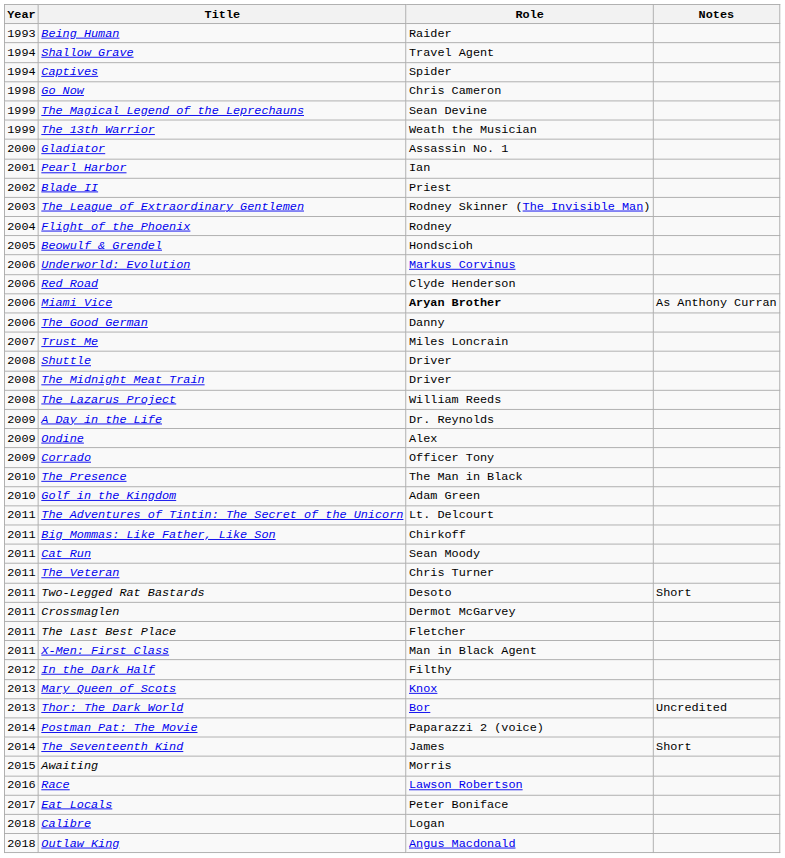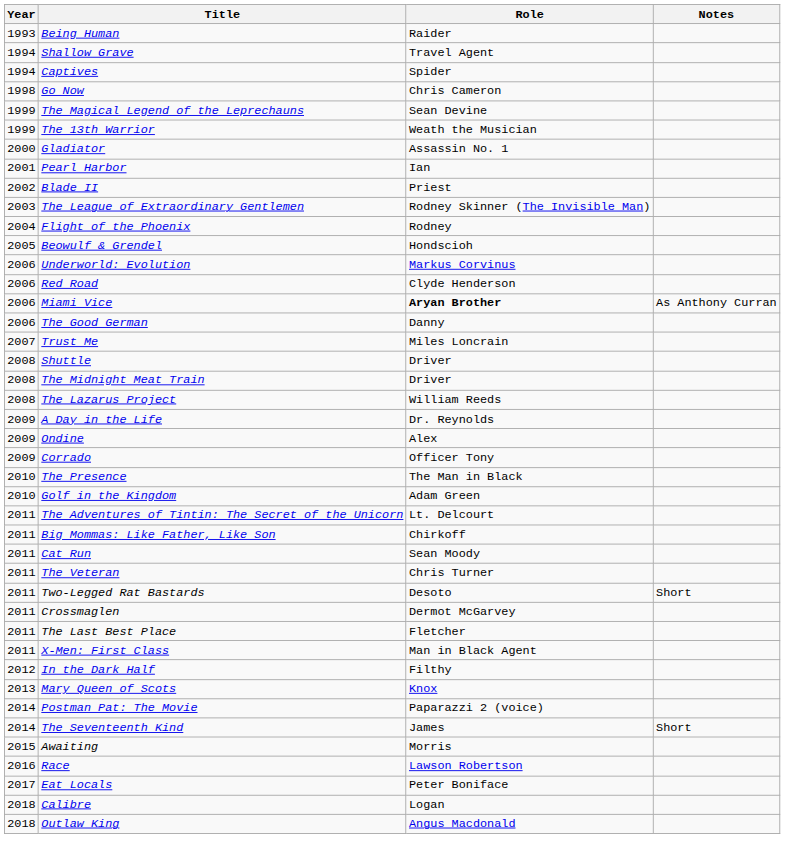 <table class="wikitable sortable">
 <tr>
 <th>Year</th>
 <th>Title</th>
 <th>Role</th>
 <th>Notes</th>
 </tr>
 <tr>
 <td>1993</td>
 <td><em><a href='#'>Being Human</a></em></td>
 <td>Raider</td>
 <td></td>
 </tr>
 <tr>
 <td>1994</td>
 <td><em><a href='#'>Shallow Grave</a></em></td>
 <td>Travel Agent</td>
 <td></td>
 </tr>
 <tr>
 <td>1994</td>
 <td><em><a href='#'>Captives</a></em></td>
 <td>Spider</td>
 <td></td>
 </tr>
 <tr>
 <td>1998</td>
 <td><em><a href='#'>Go Now</a></em></td>
 <td>Chris Cameron</td>
 <td></td>
 </tr>
 <tr>
 <td>1999</td>
 <td><em><a href='#'>The Magical Legend of the Leprechauns</a></em></td>
 <td>Sean Devine</td>
 <td></td>
 </tr>
 <tr>
 <td>1999</td>
 <td><em><a href='#'>The 13th Warrior</a></em></td>
 <td>Weath the Musician</td>
 <td></td>
 </tr>
 <tr>
 <td>2000</td>
 <td><em><a href='#'>Gladiator</a></em></td>
 <td>Assassin No. 1</td>
 <td></td>
 </tr>
 <tr>
 <td>2001</td>
 <td><em><a href='#'>Pearl Harbor</a></em></td>
 <td>Ian</td>
 <td></td>
 </tr>
 <tr>
 <td>2002</td>
 <td><em><a href='#'>Blade II</a></em></td>
 <td>Priest</td>
 <td></td>
 </tr>
 <tr>
 <td>2003</td>
 <td><em><a href='#'>The League of Extraordinary Gentlemen</a></em></td>
 <td>Rodney Skinner (<a href='#'>The Invisible Man</a>)</td>
 <td></td>
 </tr>
 <tr>
 <td>2004</td>
 <td><em><a href='#'>Flight of the Phoenix</a></em></td>
 <td>Rodney</td>
 <td></td>
 </tr>
 <tr>
 <td>2005</td>
 <td><em><a href='#'>Beowulf & Grendel</a></em></td>
 <td>Hondscioh</td>
 <td></td>
 </tr>
 <tr>
 <td>2006</td>
 <td><em><a href='#'>Underworld: Evolution</a></em></td>
 <td><a href='#'>Markus Corvinus</a></td>
 <td></td>
 </tr>
 <tr>
 <td>2006</td>
 <td><em><a href='#'>Red Road</a></em></td>
 <td>Clyde Henderson</td>
 <td></td>
 </tr>
 <tr>
 <td>2006</td>
 <td><em><a href='#'>Miami Vice</a></em></td>
 <td><strong>Aryan Brother</strong></td>
 <td>As Anthony Curran</td>
 </tr>
 <tr>
 <td>2006</td>
 <td><em><a href='#'>The Good German</a></em></td>
 <td>Danny</td>
 <td></td>
 </tr>
 <tr>
 <td>2007</td>
 <td><em><a href='#'>Trust Me</a></em></td>
 <td>Miles Loncrain</td>
 <td></td>
 </tr>
 <tr>
 <td>2008</td>
 <td><em><a href='#'>Shuttle</a></em></td>
 <td>Driver</td>
 <td></td>
 </tr>
 <tr>
 <td>2008</td>
 <td><em><a href='#'>The Midnight Meat Train</a></em></td>
 <td>Driver</td>
 <td></td>
 </tr>
 <tr>
 <td>2008</td>
 <td><em><a href='#'>The Lazarus Project</a></em></td>
 <td>William Reeds</td>
 <td></td>
 </tr>
 <tr>
 <td>2009</td>
 <td><em><a href='#'>A Day in the Life</a></em></td>
 <td>Dr. Reynolds</td>
 <td></td>
 </tr>
 <tr>
 <td>2009</td>
 <td><em><a href='#'>Ondine</a></em></td>
 <td>Alex</td>
 <td></td>
 </tr>
 <tr>
 <td>2009</td>
 <td><em><a href='#'>Corrado</a></em></td>
 <td>Officer Tony</td>
 <td></td>
 </tr>
 <tr>
 <td>2010</td>
 <td><em><a href='#'>The Presence</a></em></td>
 <td>The Man in Black</td>
 <td></td>
 </tr>
 <tr>
 <td>2010</td>
 <td><em><a href='#'>Golf in the Kingdom</a></em></td>
 <td>Adam Green</td>
 <td></td>
 </tr>
 <tr>
 <td>2011</td>
 <td><em><a href='#'>The Adventures of Tintin: The Secret of the Unicorn</a></em></td>
 <td>Lt. Delcourt</td>
 <td></td>
 </tr>
 <tr>
 <td>2011</td>
 <td><em><a href='#'>Big Mommas: Like Father, Like Son</a></em></td>
 <td>Chirkoff</td>
 <td></td>
 </tr>
 <tr>
 <td>2011</td>
 <td><em><a href='#'>Cat Run</a></em></td>
 <td>Sean Moody</td>
 <td></td>
 </tr>
 <tr>
 <td>2011</td>
 <td><em><a href='#'>The Veteran</a></em></td>
 <td>Chris Turner</td>
 <td></td>
 </tr>
 <tr>
 <td>2011</td>
 <td><em>Two-Legged Rat Bastards</em></td>
 <td>Desoto</td>
 <td>Short</td>
 </tr>
 <tr>
 <td>2011</td>
 <td><em>Crossmaglen</em></td>
 <td>Dermot McGarvey</td>
 <td></td>
 </tr>
 <tr>
 <td>2011</td>
 <td><em>The Last Best Place</em></td>
 <td>Fletcher</td>
 <td></td>
 </tr>
 <tr>
 <td>2011</td>
 <td><em><a href='#'>X-Men: First Class</a></em></td>
 <td>Man in Black Agent</td>
 <td></td>
 </tr>
 <tr>
 <td>2012</td>
 <td><em><a href='#'>In the Dark Half</a></em></td>
 <td>Filthy</td>
 <td></td>
 </tr>
 <tr>
 <td>2013</td>
 <td><em><a href='#'>Mary Queen of Scots</a></em></td>
 <td><a href='#'>Knox</a></td>
 <td></td>
 </tr>
 <tr>
-<td>2013</td>
-<td><em><a href='#'>Thor: The Dark World</a></em></td>
-<td><a href='#'>Bor</a></td>
-<td>Uncredited</td>
-</tr>
-<tr>
 <td>2014</td>
 <td><em><a href='#'>Postman Pat: The Movie</a></em></td>
 <td>Paparazzi 2 (voice)</td>
 <td></td>
 </tr>
 <tr>
 <td>2014</td>
 <td><em><a href='#'>The Seventeenth Kind</a></em></td>
 <td>James</td>
 <td>Short</td>
 </tr>
 <tr>
 <td>2015</td>
 <td><em>Awaiting</em></td>
 <td>Morris</td>
 <td></td>
 </tr>
 <tr>
 <td>2016</td>
 <td><em><a href='#'>Race</a></em></td>
 <td><a href='#'>Lawson Robertson</a></td>
 <td></td>
 </tr>
 <tr>
 <td>2017</td>
 <td><em><a href='#'>Eat Locals</a></em></td>
 <td>Peter Boniface</td>
 <td></td>
 </tr>
 <tr>
 <td>2018</td>
 <td><em><a href='#'>Calibre</a></em></td>
 <td>Logan</td>
 <td></td>
 </tr>
 <tr>
 <td>2018</td>
 <td><em><a href='#'>Outlaw King</a></em></td>
 <td><a href='#'>Angus Macdonald</a></td>
 <td></td>
 </tr>
 </table>
